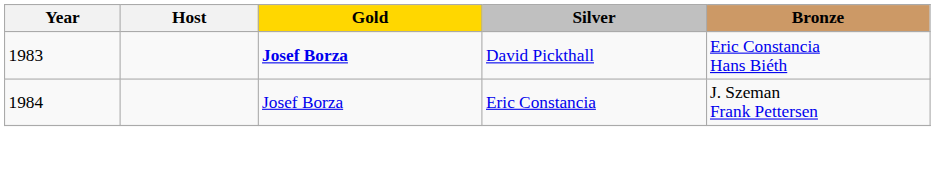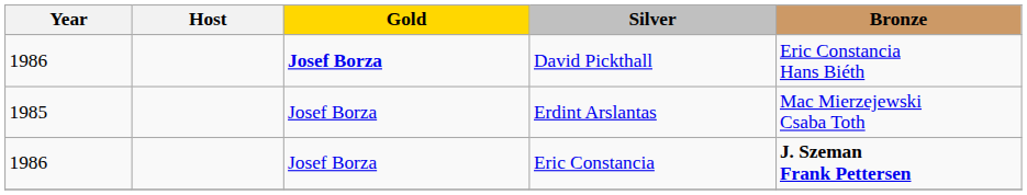 <table class="wikitable">
 <tr align=center>
 <th width="100">Year</th>
 <th width="120">Host</th>
 <td width="200" bgcolor="gold"><strong>Gold</strong></td>
 <td width="200" bgcolor="silver"><strong>Silver</strong></td>
 <td width="200" bgcolor="CC9966"><strong>Bronze</strong></td>
 </tr>
 <tr>
-<td>1983</td>
+<td>1986</td>
 <td></td>
 <td><strong><a href='#'>Josef Borza</a></strong></td>
 <td> <a href='#'>David Pickthall</a></td>
 <td><a href='#'>Eric Constancia</a><br><a href='#'>Hans Biéth</a></td>
 </tr>
 <tr>
-<td>1984</td>
+<td>1985</td>
+<td></td>
+<td><a href='#'>Josef Borza</a></td>
+<td> <a href='#'>Erdint Arslantas</a></td>
+<td><a href='#'>Mac Mierzejewski</a><br> <a href='#'>Csaba Toth</a></td>
+</tr>
+<tr>
+<td>1986</td>
 <td></td>
 <td><a href='#'>Josef Borza</a></td>
 <td><a href='#'>Eric Constancia</a></td>
-<td>J. Szeman<br> <a href='#'>Frank Pettersen</a></td>
+<td><strong>J. Szeman<br> <a href='#'>Frank Pettersen</a></strong></td>
 </tr>
 <tr>
 </tr>
 </table>
